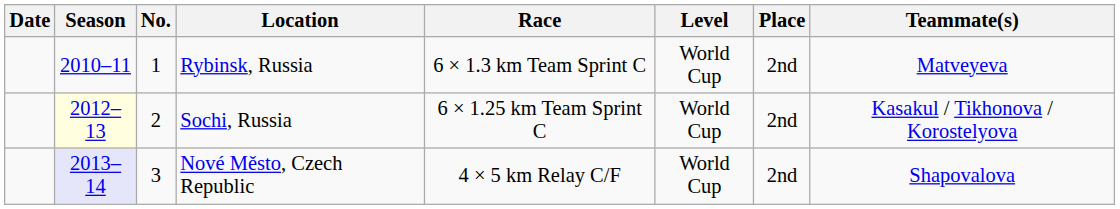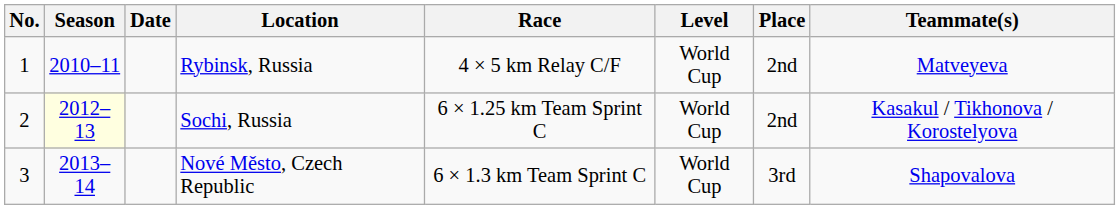 <table class="wikitable sortable" style="text-align: center;">
 <tr>
+<th scope="col">No.</th>
+<th scope="col">Season</th>
 <th scope="col">Date</th>
-<th scope="col">Season</th>
-<th scope="col">No.</th>
 <th scope="col">Location</th>
 <th scope="col">Race</th>
 <th scope="col">Level</th>
 <th scope="col">Place</th>
 <th scope="col">Teammate(s)</th>
 </tr>
 <tr>
+<td>1</td>
+<td><a href='#'>2010–11</a></td>
 <td style="text-align: right;"></td>
-<td><a href='#'>2010–11</a></td>
-<td>1</td>
 <td style="text-align: left;"> <a href='#'>Rybinsk</a>, Russia</td>
-<td>6 × 1.3 km Team Sprint C</td>
+<td>4 × 5 km Relay C/F</td>
 <td>World Cup</td>
 <td>2nd</td>
 <td><a href='#'>Matveyeva</a></td>
 </tr>
 <tr>
+<td>2</td>
+<td style="background: lightyellow;"><a href='#'>2012–13</a></td>
 <td style="text-align: right;"></td>
-<td style="background: lightyellow;"><a href='#'>2012–13</a></td>
-<td>2</td>
 <td style="text-align: left;"> <a href='#'>Sochi</a>, Russia</td>
 <td>6 × 1.25 km Team Sprint C</td>
 <td>World Cup</td>
 <td>2nd</td>
 <td><a href='#'>Kasakul</a> / <a href='#'>Tikhonova</a> / <a href='#'>Korostelyova</a></td>
 </tr>
 <tr>
+<td>3</td>
+<td><a href='#'>2013–14</a></td>
 <td style="text-align: right;"></td>
-<td style="background: lavender;"><a href='#'>2013–14</a></td>
-<td>3</td>
 <td style="text-align: left;"> <a href='#'>Nové Město</a>, Czech Republic</td>
-<td>4 × 5 km Relay C/F</td>
+<td>6 × 1.3 km Team Sprint C</td>
 <td>World Cup</td>
-<td>2nd</td>
+<td>3rd</td>
 <td><a href='#'>Shapovalova</a></td>
 </tr>
 </table>
